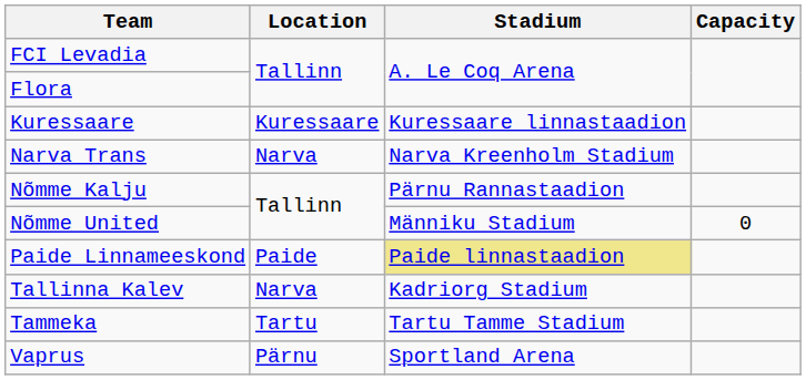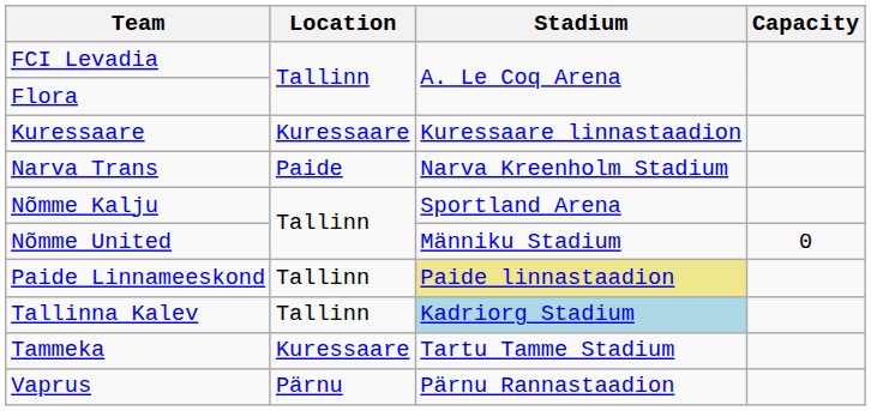 <table class="wikitable sortable">
 <tr>
 <th>Team</th>
 <th>Location</th>
 <th>Stadium</th>
 <th>Capacity</th>
 </tr>
 <tr>
 <td><a href='#'>FCI Levadia</a></td>
 <td rowspan=2><a href='#'>Tallinn</a></td>
 <td rowspan=2><a href='#'>A. Le Coq Arena</a></td>
 <td align=center rowspan=2></td>
 </tr>
 <tr>
 <td><a href='#'>Flora</a></td>
 </tr>
 <tr>
 <td><a href='#'>Kuressaare</a></td>
 <td><a href='#'>Kuressaare</a></td>
 <td><a href='#'>Kuressaare linnastaadion</a></td>
 <td align=center></td>
 </tr>
 <tr>
 <td><a href='#'>Narva Trans</a></td>
-<td><a href='#'>Narva</a></td>
+<td><a href='#'>Paide</a></td>
 <td><a href='#'>Narva Kreenholm Stadium</a></td>
 <td align=center></td>
 </tr>
 <tr>
 <td><a href='#'>Nõmme Kalju</a></td>
 <td rowspan=2>Tallinn</td>
-<td><a href='#'>Pärnu Rannastaadion</a></td>
+<td><a href='#'>Sportland Arena</a></td>
 <td align=center></td>
 </tr>
 <tr>
 <td><a href='#'>Nõmme United</a></td>
 <td><a href='#'>Männiku Stadium</a></td>
 <td align=center>0</td>
 </tr>
 <tr>
 <td><a href='#'>Paide Linnameeskond</a></td>
-<td><a href='#'>Paide</a></td>
+<td>Tallinn</td>
 <td style="background: khaki;"><a href='#'>Paide linnastaadion</a></td>
 <td align=center></td>
 </tr>
 <tr>
 <td><a href='#'>Tallinna Kalev</a></td>
-<td><a href='#'>Narva</a></td>
-<td><a href='#'>Kadriorg Stadium</a></td>
+<td>Tallinn</td>
+<td style="background: lightblue;"><a href='#'>Kadriorg Stadium</a></td>
 <td align=center></td>
 </tr>
 <tr>
 <td><a href='#'>Tammeka</a></td>
-<td><a href='#'>Tartu</a></td>
+<td><a href='#'>Kuressaare</a></td>
 <td><a href='#'>Tartu Tamme Stadium</a></td>
 <td align=center></td>
 </tr>
 <tr>
 <td><a href='#'>Vaprus</a></td>
 <td><a href='#'>Pärnu</a></td>
-<td><a href='#'>Sportland Arena</a></td>
+<td><a href='#'>Pärnu Rannastaadion</a></td>
 <td align=center></td>
 </tr>
 </table>
